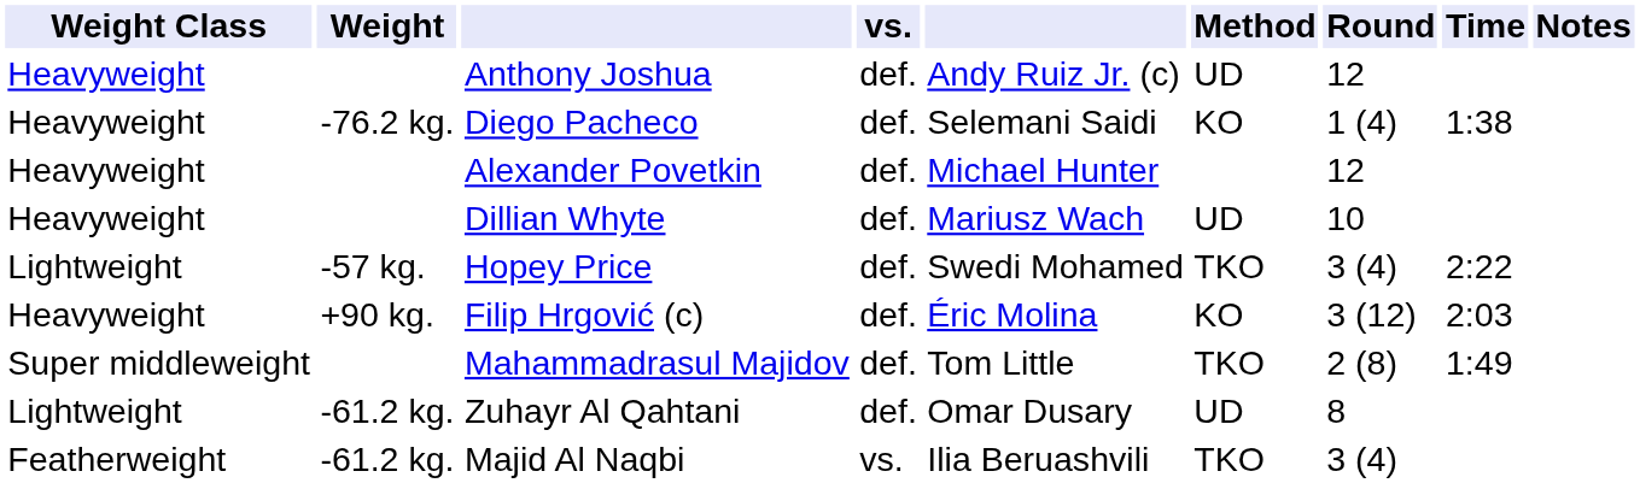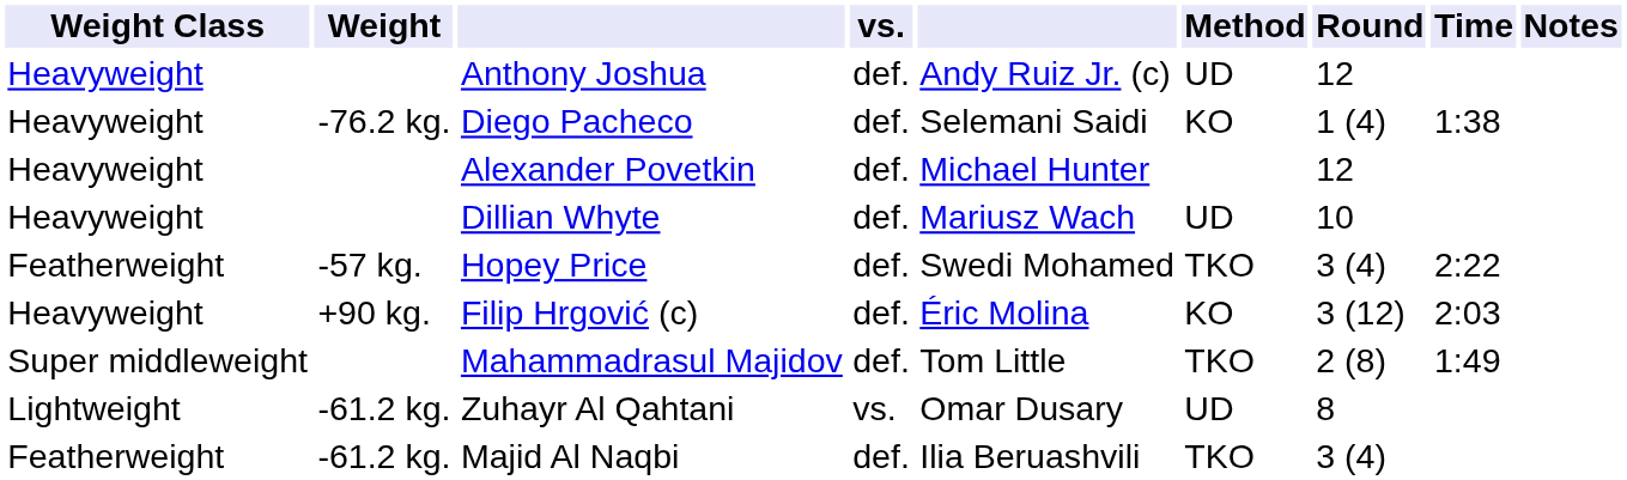 <table class="toccolours" style="font-size: 85%;">
 <tr>
 <th style="background:#e6e8fa; color:#000; text-align:center;">Weight Class</th>
 <th style="background:#e6e8fa; color:#000; text-align:center;">Weight</th>
 <th style="background:#e6e8fa; color:#000; text-align:center;"></th>
 <th style="background:#e6e8fa; color:#000; text-align:center;">vs.</th>
 <th style="background:#e6e8fa; color:#000; text-align:center;"></th>
 <th style="background:#e6e8fa; color:#000; text-align:center;">Method</th>
 <th style="background:#e6e8fa; color:#000; text-align:center;">Round</th>
 <th style="background:#e6e8fa; color:#000; text-align:center;">Time</th>
 <th style="background:#e6e8fa; color:#000; text-align:center;">Notes</th>
 </tr>
 <tr>
 <td><a href='#'>Heavyweight</a></td>
 <td></td>
 <td> <a href='#'>Anthony Joshua</a></td>
 <td>def.</td>
 <td> <a href='#'>Andy Ruiz Jr.</a> (c)</td>
 <td>UD</td>
 <td>12</td>
 <td></td>
 <td></td>
 </tr>
 <tr>
 <td>Heavyweight</td>
 <td>-76.2 kg.</td>
 <td> <a href='#'>Diego Pacheco</a></td>
 <td>def.</td>
 <td> Selemani Saidi</td>
 <td>KO</td>
 <td>1 (4)</td>
 <td>1:38</td>
 <td></td>
 </tr>
 <tr>
 <td>Heavyweight</td>
 <td></td>
 <td> <a href='#'>Alexander Povetkin</a></td>
 <td>def.</td>
 <td> <a href='#'>Michael Hunter</a></td>
 <td></td>
 <td>12</td>
 <td></td>
 <td></td>
 </tr>
 <tr>
 <td>Heavyweight</td>
 <td></td>
 <td> <a href='#'>Dillian Whyte</a></td>
 <td>def.</td>
 <td> <a href='#'>Mariusz Wach</a></td>
 <td>UD</td>
 <td>10</td>
 <td></td>
 <td></td>
 </tr>
 <tr>
-<td>Lightweight</td>
+<td>Featherweight</td>
 <td>-57 kg.</td>
 <td> <a href='#'>Hopey Price</a></td>
 <td>def.</td>
 <td> Swedi Mohamed</td>
 <td>TKO</td>
 <td>3 (4)</td>
 <td>2:22</td>
 <td></td>
 </tr>
 <tr>
 <td>Heavyweight</td>
 <td>+90 kg.</td>
 <td> <a href='#'>Filip Hrgović</a> (c)</td>
 <td>def.</td>
 <td> <a href='#'>Éric Molina</a></td>
 <td>KO</td>
 <td>3 (12)</td>
 <td>2:03</td>
 <td></td>
 </tr>
 <tr>
 <td>Super middleweight</td>
 <td></td>
 <td> <a href='#'>Mahammadrasul Majidov</a></td>
 <td>def.</td>
 <td> Tom Little</td>
 <td>TKO</td>
 <td>2 (8)</td>
 <td>1:49</td>
 <td></td>
 </tr>
 <tr>
 <td>Lightweight</td>
 <td>-61.2 kg.</td>
 <td> Zuhayr Al Qahtani</td>
-<td>def.</td>
+<td>vs.</td>
 <td> Omar Dusary</td>
 <td>UD</td>
 <td>8</td>
 <td></td>
 <td></td>
 </tr>
 <tr>
 <td>Featherweight</td>
 <td>-61.2 kg.</td>
 <td> Majid Al Naqbi</td>
-<td>vs.</td>
+<td>def.</td>
 <td> Ilia Beruashvili</td>
 <td>TKO</td>
 <td>3 (4)</td>
 <td></td>
 <td></td>
 </tr>
 <tr>
 </tr>
 </table>
